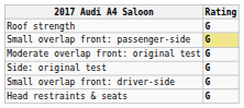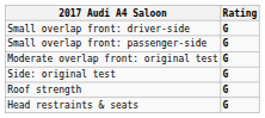 <table class="wikitable">
 <tr>
 <th>2017 Audi A4 Saloon</th>
 <th>Rating</th>
 </tr>
 <tr>
-<td>Roof strength</td>
+<td>Small overlap front: driver-side</td>
 <td><strong>G</strong></td>
 </tr>
 <tr>
 <td>Small overlap front: passenger-side</td>
-<td style="background: khaki;"><strong>G</strong></td>
+<td><strong>G</strong></td>
 </tr>
 <tr>
 <td>Moderate overlap front: original test</td>
 <td><strong>G</strong></td>
 </tr>
 <tr>
 <td>Side: original test</td>
 <td><strong>G</strong></td>
 </tr>
 <tr>
-<td>Small overlap front: driver-side</td>
+<td>Roof strength</td>
 <td><strong>G</strong></td>
 </tr>
 <tr>
 <td>Head restraints & seats</td>
 <td><strong>G</strong></td>
 </tr>
 </table>
